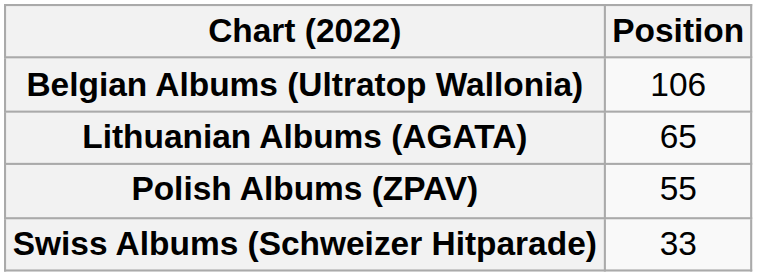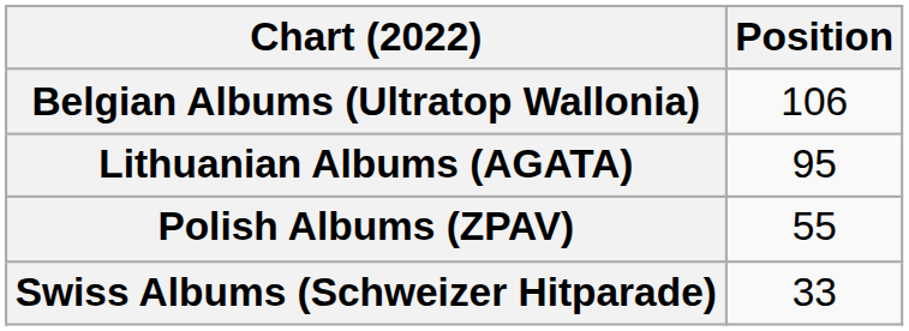 <table class="wikitable sortable plainrowheaders" style="text-align:center">
 <tr>
 <th scope="col">Chart (2022)</th>
 <th scope="col">Position</th>
 </tr>
 <tr>
 <th scope="row">Belgian Albums (Ultratop Wallonia)</th>
 <td>106</td>
 </tr>
 <tr>
 <th scope="row">Lithuanian Albums (AGATA)</th>
-<td>65</td>
+<td>95</td>
 </tr>
 <tr>
 <th scope="row">Polish Albums (ZPAV)</th>
 <td>55</td>
 </tr>
 <tr>
 <th scope="row">Swiss Albums (Schweizer Hitparade)</th>
 <td>33</td>
 </tr>
 </table>
